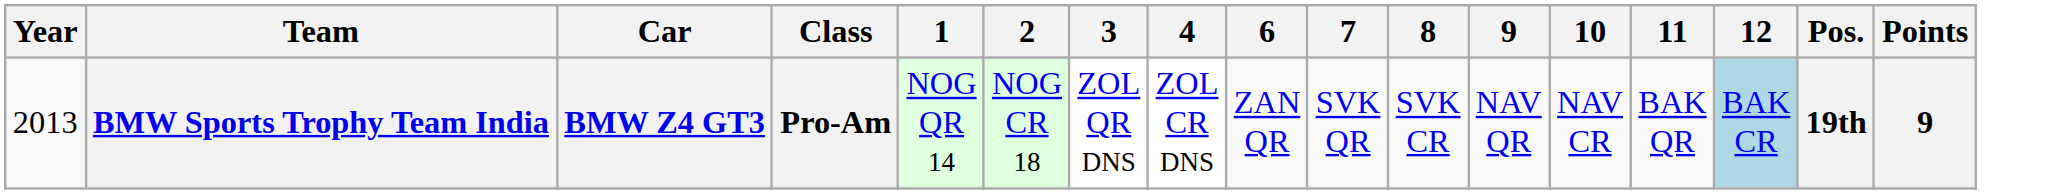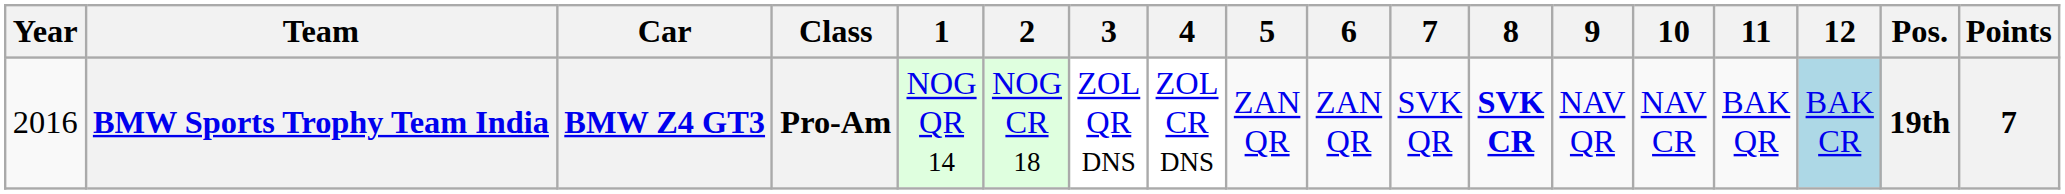 <table class="wikitable" border="1" style="text-align:center; font-size:85%;">
 <tr>
 <th>Year</th>
 <th>Team</th>
 <th>Car</th>
 <th>Class</th>
 <th>1</th>
 <th>2</th>
 <th>3</th>
 <th>4</th>
+<th>5</th>
 <th>6</th>
 <th>7</th>
 <th>8</th>
 <th>9</th>
 <th>10</th>
 <th>11</th>
 <th>12</th>
 <th>Pos.</th>
 <th>Points</th>
 </tr>
 <tr>
-<td>2013</td>
+<td>2016</td>
 <th nowrap><a href='#'>BMW Sports Trophy Team India</a></th>
 <th nowrap><a href='#'>BMW Z4 GT3</a></th>
 <th nowrap>Pro-Am</th>
 <td style="background:#DFFFDF;"><a href='#'>NOG<br>QR</a><br><small>14<br></small></td>
 <td style="background:#DFFFDF;"><a href='#'>NOG<br>CR</a><br><small>18<br></small></td>
 <td style="background:#FFFFFF;"><a href='#'>ZOL<br>QR</a><br><small>DNS<br></small></td>
 <td style="background:#FFFFFF;"><a href='#'>ZOL<br>CR</a><br><small>DNS<br></small></td>
 <td><a href='#'>ZAN<br>QR</a></td>
+<td><a href='#'>ZAN<br>QR</a></td>
 <td><a href='#'>SVK<br>QR</a></td>
-<td><a href='#'>SVK<br>CR</a></td>
+<td><strong><a href='#'>SVK<br>CR</a></strong></td>
 <td><a href='#'>NAV<br>QR</a></td>
 <td><a href='#'>NAV<br>CR</a></td>
 <td><a href='#'>BAK<br>QR</a></td>
 <td style="background: lightblue;"><a href='#'>BAK<br>CR</a></td>
 <th>19th</th>
-<th>9</th>
+<th>7</th>
 </tr>
 </table>
